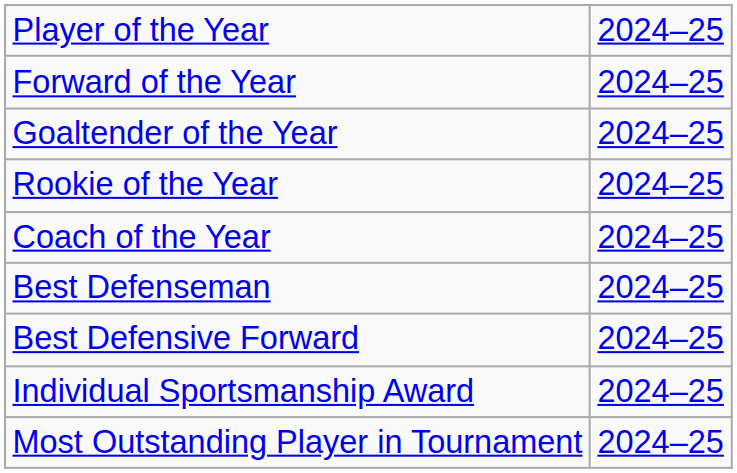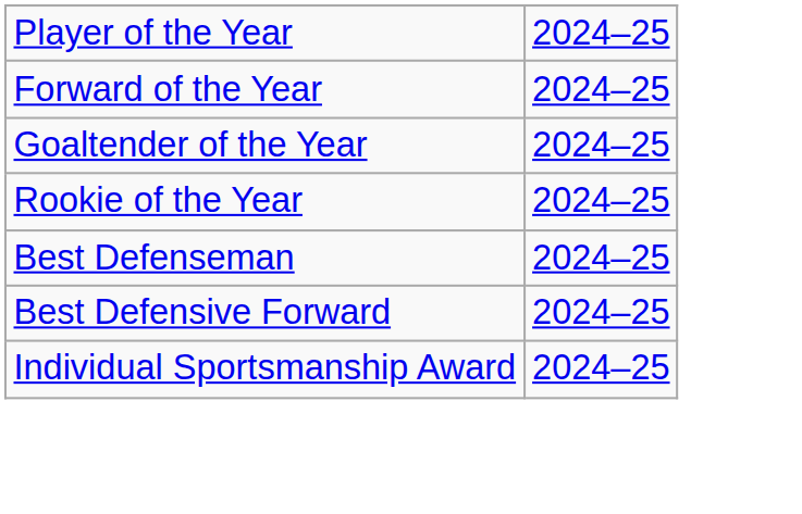 <table class="wikitable">
 <tr>
 </tr>
 <tr>
 <td><a href='#'>Player of the Year</a></td>
 <td><a href='#'>2024–25</a></td>
 </tr>
 <tr>
 <td><a href='#'>Forward of the Year</a></td>
 <td><a href='#'>2024–25</a></td>
 </tr>
 <tr>
 <td><a href='#'>Goaltender of the Year</a></td>
 <td><a href='#'>2024–25</a></td>
 </tr>
 <tr>
 <td><a href='#'>Rookie of the Year</a></td>
 <td><a href='#'>2024–25</a></td>
 </tr>
 <tr>
-<td><a href='#'>Coach of the Year</a></td>
-<td><a href='#'>2024–25</a></td>
-</tr>
-<tr>
 <td><a href='#'>Best Defenseman</a></td>
 <td><a href='#'>2024–25</a></td>
 </tr>
 <tr>
 <td><a href='#'>Best Defensive Forward</a></td>
 <td><a href='#'>2024–25</a></td>
 </tr>
 <tr>
 <td><a href='#'>Individual Sportsmanship Award</a></td>
 <td><a href='#'>2024–25</a></td>
 </tr>
-<tr>
-<td><a href='#'>Most Outstanding Player in Tournament</a></td>
-<td><a href='#'>2024–25</a></td>
-</tr>
 </table>
